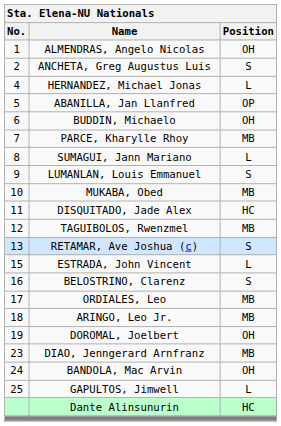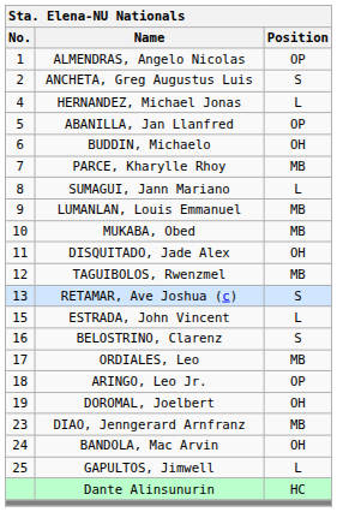 <table class='wikitable mw-collapsible mw-collapsed' style='text-align: center; font-size: 90%; width: 300px; border: none;'>
 <tr>
 <th style='text-align: left;' colspan=3>Sta. Elena-NU Nationals</th>
 </tr>
 <tr>
 <th style="width:7%">No.</th>
 <th>Name</th>
 <th style="width:20%">Position</th>
 </tr>
 <tr>
 <td>1</td>
 <td>ALMENDRAS, Angelo Nicolas</td>
-<td>OH</td>
+<td>OP</td>
 </tr>
 <tr>
 <td>2</td>
 <td>ANCHETA, Greg Augustus Luis</td>
 <td>S</td>
 </tr>
 <tr>
 <td>4</td>
 <td>HERNANDEZ, Michael Jonas</td>
 <td>L</td>
 </tr>
 <tr>
 <td>5</td>
 <td>ABANILLA, Jan Llanfred</td>
 <td>OP</td>
 </tr>
 <tr |->
 <td>6</td>
 <td>BUDDIN, Michaelo</td>
 <td>OH</td>
 </tr>
 <tr>
 <td>7</td>
 <td>PARCE, Kharylle Rhoy</td>
 <td>MB</td>
 </tr>
 <tr>
 <td>8</td>
 <td>SUMAGUI, Jann Mariano</td>
 <td>L</td>
 </tr>
 <tr>
 <td>9</td>
 <td>LUMANLAN, Louis Emmanuel</td>
-<td>S</td>
+<td>MB</td>
 </tr>
 <tr>
 <td>10</td>
 <td>MUKABA, Obed</td>
 <td>MB</td>
 </tr>
 <tr>
 <td>11</td>
 <td>DISQUITADO, Jade Alex</td>
-<td>HC</td>
+<td>OH</td>
 </tr>
 <tr>
 <td>12</td>
 <td>TAGUIBOLOS, Rwenzmel</td>
 <td>MB</td>
 </tr>
 <tr bgcolor=#DOE6FF>
 <td>13</td>
 <td>RETAMAR, Ave Joshua (<a href='#'>c</a>)</td>
 <td>S</td>
 </tr>
 <tr>
 <td>15</td>
 <td>ESTRADA, John Vincent</td>
 <td>L</td>
 </tr>
 <tr>
 <td>16</td>
 <td>BELOSTRINO, Clarenz</td>
 <td>S</td>
 </tr>
 <tr>
 <td>17</td>
 <td>ORDIALES, Leo</td>
 <td>MB</td>
 </tr>
 <tr>
 <td>18</td>
 <td>ARINGO, Leo Jr.</td>
-<td>MB</td>
+<td>OP</td>
 </tr>
 <tr>
 <td>19</td>
 <td>DOROMAL, Joelbert</td>
 <td>OH</td>
 </tr>
 <tr>
 <td>23</td>
 <td>DIAO, Jenngerard Arnfranz</td>
 <td>MB</td>
 </tr>
 <tr>
 <td>24</td>
 <td>BANDOLA, Mac Arvin</td>
 <td>OH</td>
 </tr>
 <tr>
 <td>25</td>
 <td>GAPULTOS, Jimwell</td>
 <td>L</td>
 </tr>
 <tr bgcolor=#BBFFCC>
 <td></td>
 <td>Dante Alinsunurin</td>
 <td>HC</td>
 </tr>
 <tr>
 <th style='background: grey;' colspan=3></th>
 </tr>
 </table>
